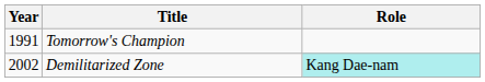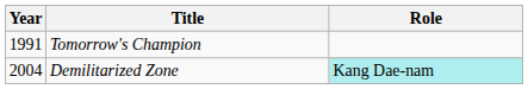 <table class="wikitable" style="width:500px">
 <tr>
 <th width=10>Year</th>
 <th>Title</th>
 <th>Role</th>
 </tr>
 <tr>
 <td>1991</td>
 <td><em>Tomorrow's Champion</em></td>
 <td></td>
 </tr>
 <tr>
-<td>2002</td>
+<td>2004</td>
 <td><em>Demilitarized Zone</em></td>
 <td style="background: paleturquoise;">Kang Dae-nam</td>
 </tr>
 </table>
